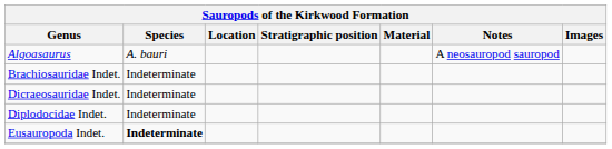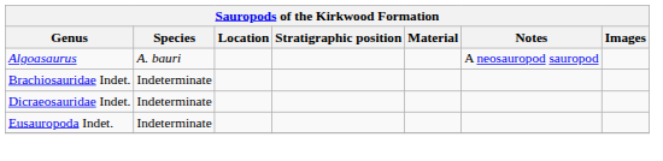 <table class="wikitable" align="center">
 <tr>
 <th colspan="7" align="center"><a href='#'>Sauropods</a> of the Kirkwood Formation</th>
 </tr>
 <tr>
 <th>Genus</th>
 <th>Species</th>
 <th>Location</th>
 <th>Stratigraphic position</th>
 <th>Material</th>
 <th>Notes</th>
 <th>Images</th>
 </tr>
 <tr>
 <td><em><a href='#'>Algoasaurus</a></em></td>
 <td><em>A. bauri</em></td>
 <td></td>
 <td></td>
 <td></td>
 <td>A <a href='#'>neosauropod</a> <a href='#'>sauropod</a></td>
 <td></td>
 </tr>
 <tr>
 <td><a href='#'>Brachiosauridae</a> Indet.</td>
 <td>Indeterminate</td>
 <td></td>
 <td></td>
 <td></td>
 <td></td>
 <td></td>
 </tr>
 <tr>
 <td><a href='#'>Dicraeosauridae</a> Indet.</td>
 <td>Indeterminate</td>
 <td></td>
 <td></td>
 <td></td>
 <td></td>
 <td></td>
 </tr>
 <tr>
-<td><a href='#'>Diplodocidae</a> Indet.</td>
+<td><a href='#'>Eusauropoda</a> Indet.</td>
 <td>Indeterminate</td>
-<td></td>
-<td></td>
-<td></td>
-<td></td>
-<td></td>
-</tr>
-<tr>
-<td><a href='#'>Eusauropoda</a> Indet.</td>
-<td><strong>Indeterminate</strong></td>
 <td></td>
 <td></td>
 <td></td>
 <td></td>
 <td></td>
 </tr>
 <tr>
 </tr>
 </table>
